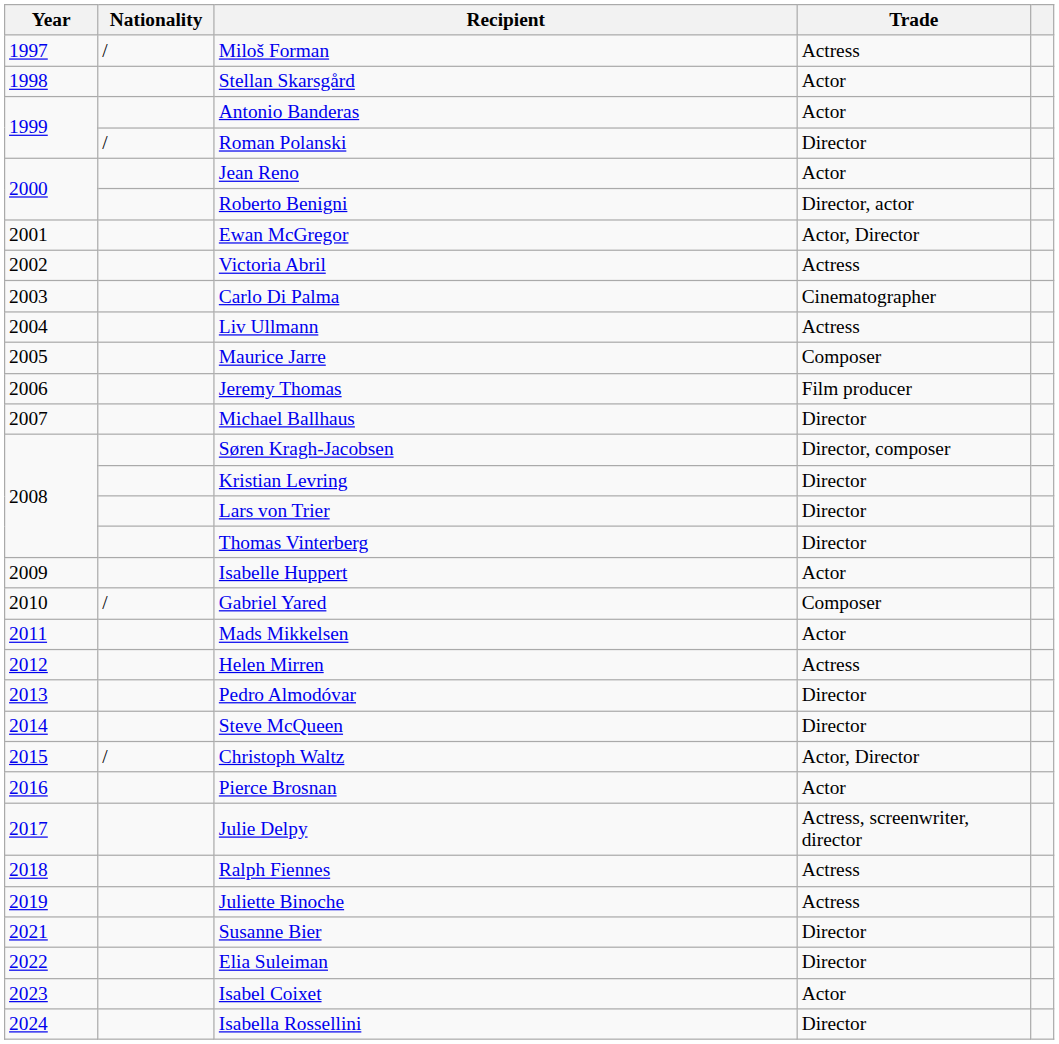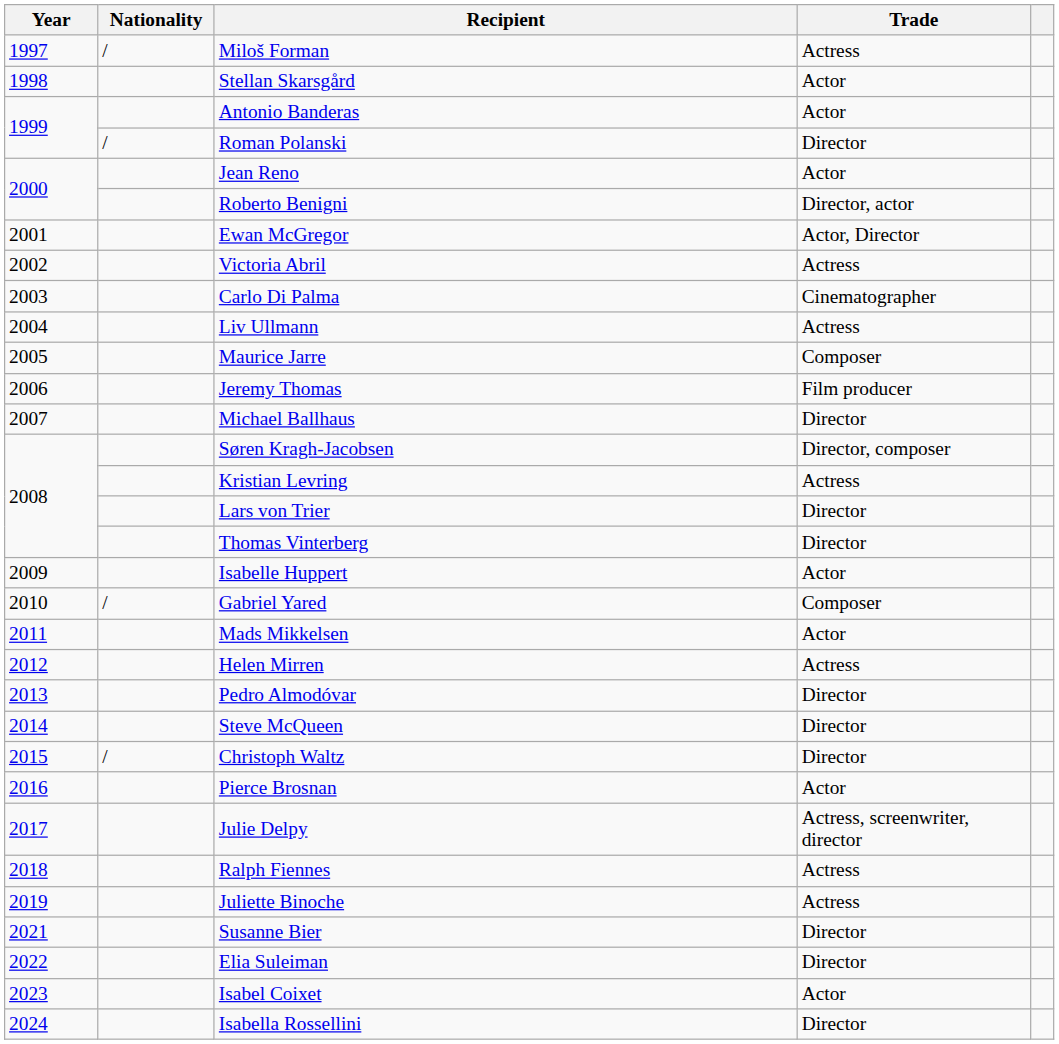 <table class="wikitable sortable">
 <tr>
 <th style="width:8%;">Year</th>
 <th style="width:10%;">Nationality</th>
 <th style="width:50%;">Recipient</th>
 <th style="width:20%;">Trade</th>
 <th style="width:2%;" class="unsortable"></th>
 </tr>
 <tr>
 <td><a href='#'>1997</a></td>
 <td>/</td>
 <td><a href='#'>Miloš Forman</a></td>
 <td>Actress</td>
 <td></td>
 </tr>
 <tr>
 <td><a href='#'>1998</a></td>
 <td></td>
 <td><a href='#'>Stellan Skarsgård</a></td>
 <td>Actor</td>
 <td></td>
 </tr>
 <tr>
 <td rowspan=2><a href='#'>1999</a></td>
 <td></td>
 <td><a href='#'>Antonio Banderas</a></td>
 <td>Actor</td>
 <td></td>
 </tr>
 <tr>
 <td>/</td>
 <td><a href='#'>Roman Polanski</a></td>
 <td>Director</td>
 <td></td>
 </tr>
 <tr>
 <td rowspan=2><a href='#'>2000</a></td>
 <td></td>
 <td><a href='#'>Jean Reno</a></td>
 <td>Actor</td>
 <td></td>
 </tr>
 <tr>
 <td></td>
 <td><a href='#'>Roberto Benigni</a></td>
 <td>Director, actor</td>
 <td></td>
 </tr>
 <tr>
 <td>2001</td>
 <td></td>
 <td><a href='#'>Ewan McGregor</a></td>
 <td>Actor, Director</td>
 <td></td>
 </tr>
 <tr>
 <td>2002</td>
 <td></td>
 <td><a href='#'>Victoria Abril</a></td>
 <td>Actress</td>
 <td></td>
 </tr>
 <tr>
 <td>2003</td>
 <td></td>
 <td><a href='#'>Carlo Di Palma</a></td>
 <td>Cinematographer</td>
 <td></td>
 </tr>
 <tr>
 <td>2004</td>
 <td></td>
 <td><a href='#'>Liv Ullmann</a></td>
 <td>Actress</td>
 <td></td>
 </tr>
 <tr>
 <td>2005</td>
 <td></td>
 <td><a href='#'>Maurice Jarre</a></td>
 <td>Composer</td>
 <td></td>
 </tr>
 <tr>
 <td>2006</td>
 <td></td>
 <td><a href='#'>Jeremy Thomas</a></td>
 <td>Film producer</td>
 <td></td>
 </tr>
 <tr>
 <td>2007</td>
 <td></td>
 <td><a href='#'>Michael Ballhaus</a></td>
 <td>Director</td>
 <td></td>
 </tr>
 <tr>
 <td rowspan=4>2008</td>
 <td></td>
 <td><a href='#'>Søren Kragh-Jacobsen</a></td>
 <td>Director, composer</td>
 <td></td>
 </tr>
 <tr>
 <td></td>
 <td><a href='#'>Kristian Levring</a></td>
-<td>Director</td>
+<td>Actress</td>
 <td></td>
 </tr>
 <tr>
 <td></td>
 <td><a href='#'>Lars von Trier</a></td>
 <td>Director</td>
 <td></td>
 </tr>
 <tr>
 <td></td>
 <td><a href='#'>Thomas Vinterberg</a></td>
 <td>Director</td>
 <td></td>
 </tr>
 <tr>
 <td>2009</td>
 <td></td>
 <td><a href='#'>Isabelle Huppert</a></td>
 <td>Actor</td>
 <td></td>
 </tr>
 <tr>
 <td>2010</td>
 <td>/</td>
 <td><a href='#'>Gabriel Yared</a></td>
 <td>Composer</td>
 <td></td>
 </tr>
 <tr>
 <td><a href='#'>2011</a></td>
 <td></td>
 <td><a href='#'>Mads Mikkelsen</a></td>
 <td>Actor</td>
 <td></td>
 </tr>
 <tr>
 <td><a href='#'>2012</a></td>
 <td></td>
 <td><a href='#'>Helen Mirren</a></td>
 <td>Actress</td>
 <td></td>
 </tr>
 <tr>
 <td><a href='#'>2013</a></td>
 <td></td>
 <td><a href='#'>Pedro Almodóvar</a></td>
 <td>Director</td>
 <td></td>
 </tr>
 <tr>
 <td><a href='#'>2014</a></td>
 <td></td>
 <td><a href='#'>Steve McQueen</a></td>
 <td>Director</td>
 <td></td>
 </tr>
 <tr>
 <td><a href='#'>2015</a></td>
 <td>/</td>
 <td><a href='#'>Christoph Waltz</a></td>
-<td>Actor, Director</td>
+<td>Director</td>
 <td></td>
 </tr>
 <tr>
 <td><a href='#'>2016</a></td>
 <td></td>
 <td><a href='#'>Pierce Brosnan</a></td>
 <td>Actor</td>
 <td></td>
 </tr>
 <tr>
 <td><a href='#'>2017</a></td>
 <td></td>
 <td><a href='#'>Julie Delpy</a></td>
 <td>Actress, screenwriter, director</td>
 <td></td>
 </tr>
 <tr>
 <td><a href='#'>2018</a></td>
 <td></td>
 <td><a href='#'>Ralph Fiennes</a></td>
 <td>Actress</td>
 <td></td>
 </tr>
 <tr>
 <td><a href='#'>2019</a></td>
 <td></td>
 <td><a href='#'>Juliette Binoche</a></td>
 <td>Actress</td>
 <td></td>
 </tr>
 <tr>
 <td><a href='#'>2021</a></td>
 <td></td>
 <td><a href='#'>Susanne Bier</a></td>
 <td>Director</td>
 <td></td>
 </tr>
 <tr>
 <td><a href='#'>2022</a></td>
 <td></td>
 <td><a href='#'>Elia Suleiman</a></td>
 <td>Director</td>
 <td></td>
 </tr>
 <tr>
 <td><a href='#'>2023</a></td>
 <td></td>
 <td><a href='#'>Isabel Coixet</a></td>
 <td>Actor</td>
 <td></td>
 </tr>
 <tr>
 <td><a href='#'>2024</a></td>
 <td></td>
 <td><a href='#'>Isabella Rossellini</a></td>
 <td>Director</td>
 <td></td>
 </tr>
 </table>
